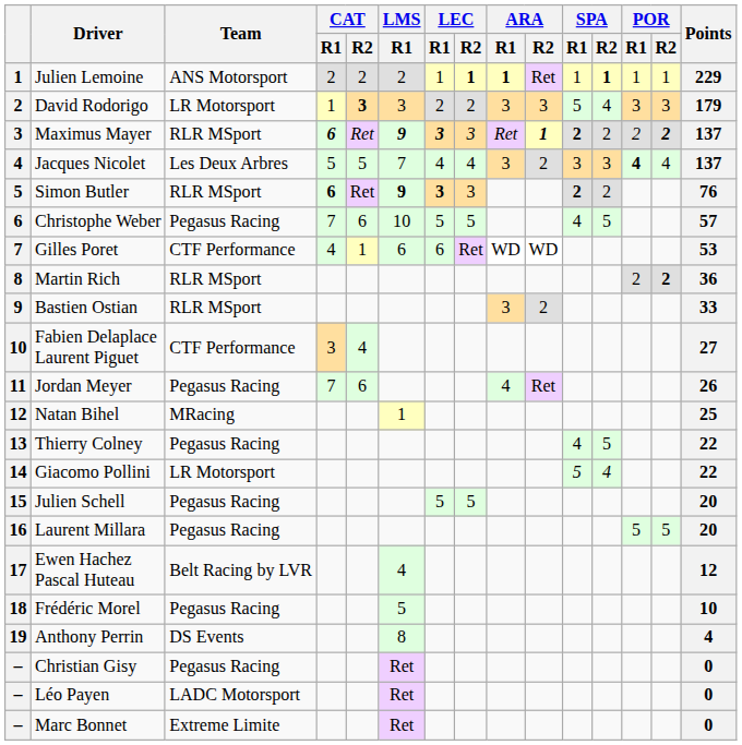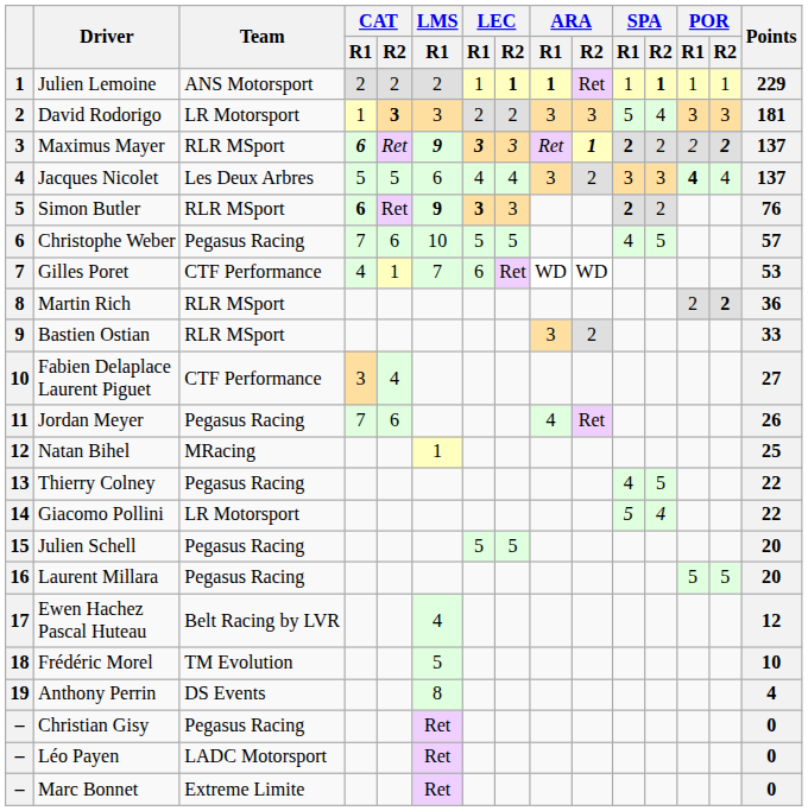 <table class="wikitable" style="font-size:85%; text-align:center">
 <tr>
 <th rowspan="2"></th>
 <th rowspan="2">Driver</th>
 <th rowspan="2">Team</th>
 <th colspan="2"><a href='#'>CAT</a><br></th>
 <th><a href='#'>LMS</a><br></th>
 <th colspan="2"><a href='#'>LEC</a><br></th>
 <th colspan="2"><a href='#'>ARA</a><br></th>
 <th colspan="2"><a href='#'>SPA</a><br></th>
 <th colspan="2"><a href='#'>POR</a><br></th>
 <th rowspan="2">Points</th>
 </tr>
 <tr>
 <th>R1</th>
 <th>R2</th>
 <th>R1</th>
 <th>R1</th>
 <th>R2</th>
 <th>R1</th>
 <th>R2</th>
 <th>R1</th>
 <th>R2</th>
 <th>R1</th>
 <th>R2</th>
 </tr>
 <tr>
 <th>1</th>
 <td align="left"> Julien Lemoine</td>
 <td align="left"> ANS Motorsport</td>
 <td style="background:#dfdfdf">2</td>
 <td style="background:#dfdfdf">2</td>
 <td style="background:#dfdfdf">2</td>
 <td style="background:#ffffbf">1</td>
 <td style="background:#ffffbf"><strong>1</strong></td>
 <td style="background:#ffffbf"><strong>1</strong></td>
 <td style="background:#efcfff">Ret</td>
 <td style="background:#ffffbf">1</td>
 <td style="background:#ffffbf"><strong>1</strong></td>
 <td style="background:#ffffbf">1</td>
 <td style="background:#ffffbf">1</td>
 <th>229</th>
 </tr>
 <tr>
 <th>2</th>
 <td align="left"> David Rodorigo</td>
 <td align="left"> LR Motorsport</td>
 <td style="background:#ffffbf">1</td>
 <td style="background:#ffdf9f"><strong>3</strong></td>
 <td style="background:#ffdf9f">3</td>
 <td style="background:#dfdfdf">2</td>
 <td style="background:#dfdfdf">2</td>
 <td style="background:#ffdf9f">3</td>
 <td style="background:#ffdf9f">3</td>
 <td style="background:#dfffdf">5</td>
 <td style="background:#dfffdf">4</td>
 <td style="background:#ffdf9f">3</td>
 <td style="background:#ffdf9f">3</td>
-<th>179</th>
+<th>181</th>
 </tr>
 <tr>
 <th>3</th>
 <td align="left"> Maximus Mayer</td>
 <td align="left"> RLR MSport</td>
 <td style="background:#dfffdf"><strong><em>6</em></strong></td>
 <td style="background:#efcfff"><em>Ret</em></td>
 <td style="background:#dfffdf"><strong><em>9</em></strong></td>
 <td style="background:#ffdf9f"><strong><em>3</em></strong></td>
 <td style="background:#ffdf9f"><em>3</em></td>
 <td style="background:#efcfff"><em>Ret</em></td>
 <td style="background:#ffffbf"><strong><em>1</em></strong></td>
 <td style="background:#dfdfdf"><strong>2</strong></td>
 <td style="background:#dfdfdf">2</td>
 <td style="background:#dfdfdf"><em>2</em></td>
 <td style="background:#dfdfdf"><strong><em>2</em></strong></td>
 <th>137</th>
 </tr>
 <tr>
 <th>4</th>
 <td align="left"> Jacques Nicolet</td>
 <td align="left"> Les Deux Arbres</td>
 <td style="background:#dfffdf">5</td>
 <td style="background:#dfffdf">5</td>
-<td style="background:#dfffdf">7</td>
+<td style="background:#dfffdf">6</td>
 <td style="background:#dfffdf">4</td>
 <td style="background:#dfffdf">4</td>
 <td style="background:#ffdf9f">3</td>
 <td style="background:#dfdfdf">2</td>
 <td style="background:#ffdf9f">3</td>
 <td style="background:#ffdf9f">3</td>
 <td style="background:#dfffdf"><strong>4</strong></td>
 <td style="background:#dfffdf">4</td>
 <th>137</th>
 </tr>
 <tr>
 <th>5</th>
 <td align="left"> Simon Butler</td>
 <td align="left"> RLR MSport</td>
 <td style="background:#dfffdf"><strong>6</strong></td>
 <td style="background:#efcfff">Ret</td>
 <td style="background:#dfffdf"><strong>9</strong></td>
 <td style="background:#ffdf9f"><strong>3</strong></td>
 <td style="background:#ffdf9f">3</td>
 <td></td>
 <td></td>
 <td style="background:#dfdfdf"><strong>2</strong></td>
 <td style="background:#dfdfdf">2</td>
 <td></td>
 <td></td>
 <th>76</th>
 </tr>
 <tr>
 <th>6</th>
 <td align="left"> Christophe Weber</td>
 <td align="left"> Pegasus Racing</td>
 <td style="background:#dfffdf">7</td>
 <td style="background:#dfffdf">6</td>
 <td style="background:#dfffdf">10</td>
 <td style="background:#dfffdf">5</td>
 <td style="background:#dfffdf">5</td>
 <td></td>
 <td></td>
 <td style="background:#dfffdf">4</td>
 <td style="background:#dfffdf">5</td>
 <td></td>
 <td></td>
 <th>57</th>
 </tr>
 <tr>
 <th>7</th>
 <td align="left"> Gilles Poret</td>
 <td align="left"> CTF Performance</td>
 <td style="background:#dfffdf">4</td>
 <td style="background:#ffffbf">1</td>
-<td style="background:#dfffdf">6</td>
+<td style="background:#dfffdf">7</td>
 <td style="background:#dfffdf">6</td>
 <td style="background:#efcfff">Ret</td>
 <td style="background:#ffffff">WD</td>
 <td style="background:#ffffff">WD</td>
 <td></td>
 <td></td>
 <td></td>
 <td></td>
 <th>53</th>
 </tr>
 <tr>
 <th>8</th>
 <td align="left"> Martin Rich</td>
 <td align="left"> RLR MSport</td>
 <td></td>
 <td></td>
 <td></td>
 <td></td>
 <td></td>
 <td></td>
 <td></td>
 <td></td>
 <td></td>
 <td style="background:#dfdfdf">2</td>
 <td style="background:#dfdfdf"><strong>2</strong></td>
 <th>36</th>
 </tr>
 <tr>
 <th>9</th>
 <td align="left"> Bastien Ostian</td>
 <td align="left"> RLR MSport</td>
 <td></td>
 <td></td>
 <td></td>
 <td></td>
 <td></td>
 <td style="background:#ffdf9f">3</td>
 <td style="background:#dfdfdf">2</td>
 <td></td>
 <td></td>
 <td></td>
 <td></td>
 <th>33</th>
 </tr>
 <tr>
 <th>10</th>
 <td align="left"> Fabien Delaplace<br> Laurent Piguet</td>
 <td align="left"> CTF Performance</td>
 <td style="background:#ffdf9f">3</td>
 <td style="background:#dfffdf">4</td>
 <td></td>
 <td></td>
 <td></td>
 <td></td>
 <td></td>
 <td></td>
 <td></td>
 <td></td>
 <td></td>
 <th>27</th>
 </tr>
 <tr>
 <th>11</th>
 <td align="left"> Jordan Meyer</td>
 <td align="left"> Pegasus Racing</td>
 <td style="background:#dfffdf">7</td>
 <td style="background:#dfffdf">6</td>
 <td></td>
 <td></td>
 <td></td>
 <td style="background:#dfffdf">4</td>
 <td style="background:#efcfff">Ret</td>
 <td></td>
 <td></td>
 <td></td>
 <td></td>
 <th>26</th>
 </tr>
 <tr>
 <th>12</th>
 <td align="left"> Natan Bihel</td>
 <td align="left"> MRacing</td>
 <td></td>
 <td></td>
 <td style="background:#ffffbf">1</td>
 <td></td>
 <td></td>
 <td></td>
 <td></td>
 <td></td>
 <td></td>
 <td></td>
 <td></td>
 <th>25</th>
 </tr>
 <tr>
 <th>13</th>
 <td align="left"> Thierry Colney</td>
 <td align="left"> Pegasus Racing</td>
 <td></td>
 <td></td>
 <td></td>
 <td></td>
 <td></td>
 <td></td>
 <td></td>
 <td style="background:#dfffdf">4</td>
 <td style="background:#dfffdf">5</td>
 <td></td>
 <td></td>
 <th>22</th>
 </tr>
 <tr>
 <th>14</th>
 <td align=left> Giacomo Pollini</td>
 <td align=left> LR Motorsport</td>
 <td></td>
 <td></td>
 <td></td>
 <td></td>
 <td></td>
 <td></td>
 <td></td>
 <td style="background:#dfffdf"><em>5</em></td>
 <td style="background:#dfffdf"><em>4</em></td>
 <td></td>
 <td></td>
 <th>22</th>
 </tr>
 <tr>
 <th>15</th>
 <td align="left"> Julien Schell</td>
 <td align="left"> Pegasus Racing</td>
 <td></td>
 <td></td>
 <td></td>
 <td style="background:#dfffdf">5</td>
 <td style="background:#dfffdf">5</td>
 <td></td>
 <td></td>
 <td></td>
 <td></td>
 <td></td>
 <td></td>
 <th>20</th>
 </tr>
 <tr>
 <th>16</th>
 <td align="left"> Laurent Millara</td>
 <td align="left"> Pegasus Racing</td>
 <td></td>
 <td></td>
 <td></td>
 <td></td>
 <td></td>
 <td></td>
 <td></td>
 <td></td>
 <td></td>
 <td style="background:#dfffdf">5</td>
 <td style="background:#dfffdf">5</td>
 <th>20</th>
 </tr>
 <tr>
 <th>17</th>
 <td align="left"> Ewen Hachez<br> Pascal Huteau</td>
 <td align="left"> Belt Racing by LVR</td>
 <td></td>
 <td></td>
 <td style="background:#dfffdf">4</td>
 <td></td>
 <td></td>
 <td></td>
 <td></td>
 <td></td>
 <td></td>
 <td></td>
 <td></td>
 <th>12</th>
 </tr>
 <tr>
 <th>18</th>
 <td align="left"> Frédéric Morel</td>
-<td align="left"> Pegasus Racing</td>
+<td align="left"> TM Evolution</td>
 <td></td>
 <td></td>
 <td style="background:#dfffdf">5</td>
 <td></td>
 <td></td>
 <td></td>
 <td></td>
 <td></td>
 <td></td>
 <td></td>
 <td></td>
 <th>10</th>
 </tr>
 <tr>
 <th>19</th>
 <td align="left"> Anthony Perrin</td>
 <td align="left"> DS Events</td>
 <td></td>
 <td></td>
 <td style="background:#dfffdf">8</td>
 <td></td>
 <td></td>
 <td></td>
 <td></td>
 <td></td>
 <td></td>
 <td></td>
 <td></td>
 <th>4</th>
 </tr>
 <tr>
 <th>–</th>
 <td align="left"> Christian Gisy</td>
 <td align="left"> Pegasus Racing</td>
 <td></td>
 <td></td>
 <td style="background:#efcfff">Ret</td>
 <td></td>
 <td></td>
 <td></td>
 <td></td>
 <td></td>
 <td></td>
 <td></td>
 <td></td>
 <th>0</th>
 </tr>
 <tr>
 <th>–</th>
 <td align="left"> Léo Payen</td>
 <td align="left"> LADC Motorsport</td>
 <td></td>
 <td></td>
 <td style="background:#efcfff">Ret</td>
 <td></td>
 <td></td>
 <td></td>
 <td></td>
 <td></td>
 <td></td>
 <td></td>
 <td></td>
 <th>0</th>
 </tr>
 <tr>
 <th>–</th>
 <td align="left"> Marc Bonnet</td>
 <td align="left"> Extreme Limite</td>
 <td></td>
 <td></td>
 <td style="background:#efcfff">Ret</td>
 <td></td>
 <td></td>
 <td></td>
 <td></td>
 <td></td>
 <td></td>
 <td></td>
 <td></td>
 <th>0</th>
 </tr>
 </table>
